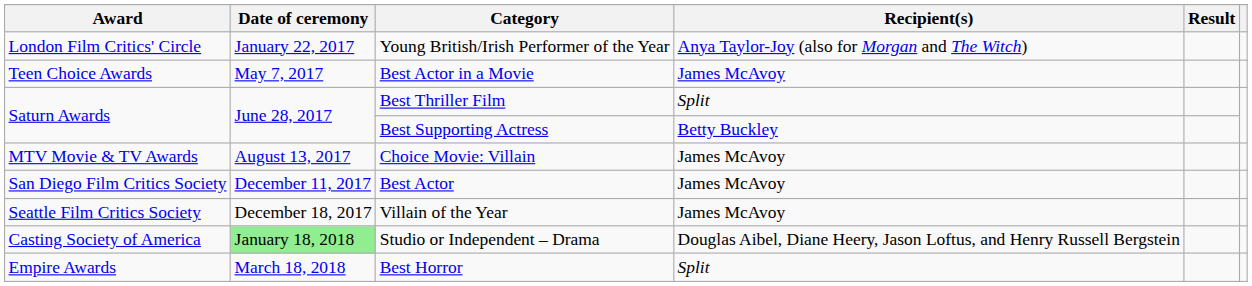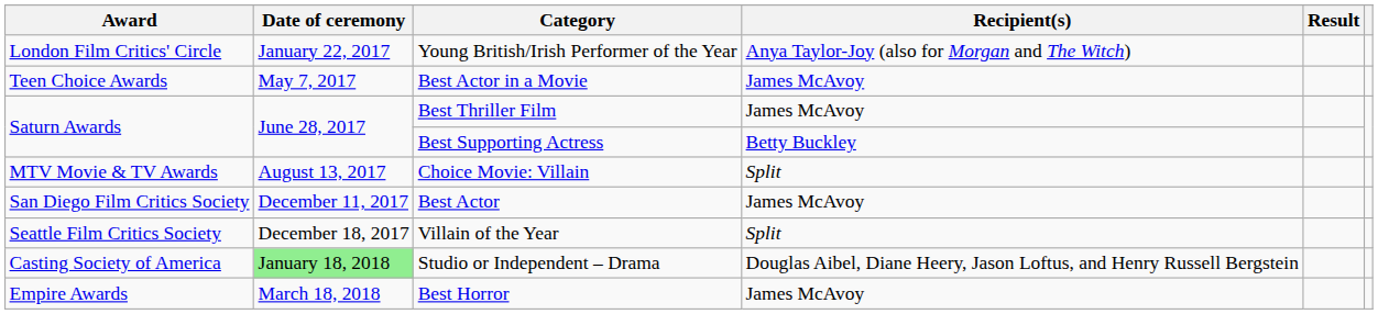 <table class="wikitable sortable">
 <tr>
 </tr>
 <tr>
 <th scope="col">Award</th>
 <th scope="col">Date of ceremony</th>
 <th scope="col">Category</th>
 <th scope="col">Recipient(s)</th>
 <th scope="col">Result</th>
 <th scope="col" class="unsortable"></th>
 </tr>
 <tr>
 <td><a href='#'>London Film Critics' Circle</a></td>
 <td><a href='#'>January 22, 2017</a></td>
 <td>Young British/Irish Performer of the Year</td>
 <td><a href='#'>Anya Taylor-Joy</a> (also for <em><a href='#'>Morgan</a></em> and <em><a href='#'>The Witch</a></em>)</td>
 <td></td>
 <td style="text-align:center;"></td>
 </tr>
 <tr>
 <td><a href='#'>Teen Choice Awards</a></td>
 <td><a href='#'>May 7, 2017</a></td>
 <td><a href='#'>Best Actor in a Movie</a></td>
 <td><a href='#'>James McAvoy</a></td>
 <td></td>
 <td style="text-align:center;"></td>
 </tr>
 <tr>
 <td rowspan="2"><a href='#'>Saturn Awards</a></td>
 <td rowspan="2"><a href='#'>June 28, 2017</a></td>
 <td><a href='#'>Best Thriller Film</a></td>
-<td><em>Split</em></td>
+<td>James McAvoy</td>
 <td></td>
 <td rowspan="2" style="text-align:center;"></td>
 </tr>
 <tr>
 <td><a href='#'>Best Supporting Actress</a></td>
 <td><a href='#'>Betty Buckley</a></td>
 <td></td>
 </tr>
 <tr>
 <td><a href='#'>MTV Movie & TV Awards</a></td>
 <td><a href='#'>August 13, 2017</a></td>
 <td><a href='#'>Choice Movie: Villain</a></td>
-<td>James McAvoy</td>
+<td><em>Split</em></td>
 <td></td>
 <td style="text-align:center;"></td>
 </tr>
 <tr>
 <td><a href='#'>San Diego Film Critics Society</a></td>
 <td><a href='#'>December 11, 2017</a></td>
 <td><a href='#'>Best Actor</a></td>
 <td>James McAvoy</td>
 <td></td>
 <td style="text-align:center;"></td>
 </tr>
 <tr>
 <td><a href='#'>Seattle Film Critics Society</a></td>
 <td>December 18, 2017</td>
 <td>Villain of the Year</td>
-<td>James McAvoy</td>
+<td><em>Split</em></td>
 <td></td>
 <td style="text-align:center;"></td>
 </tr>
 <tr>
 <td><a href='#'>Casting Society of America</a></td>
 <td style="background: lightgreen;">January 18, 2018</td>
 <td>Studio or Independent – Drama</td>
 <td>Douglas Aibel, Diane Heery, Jason Loftus, and Henry Russell Bergstein</td>
 <td></td>
 <td style="text-align:center;"></td>
 </tr>
 <tr>
 <td><a href='#'>Empire Awards</a></td>
 <td><a href='#'>March 18, 2018</a></td>
 <td><a href='#'>Best Horror</a></td>
-<td><em>Split</em></td>
+<td>James McAvoy</td>
 <td></td>
 <td style="text-align:center;"></td>
 </tr>
 </table>
